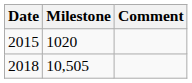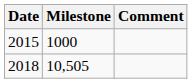 <table class="wikitable">
 <tr>
 <th>Date</th>
 <th>Milestone</th>
 <th>Comment</th>
 </tr>
 <tr>
 <td>2015</td>
-<td>1020</td>
+<td>1000</td>
 <td></td>
 </tr>
 <tr>
 <td>2018</td>
 <td>10,505</td>
 <td></td>
 </tr>
 </table>
